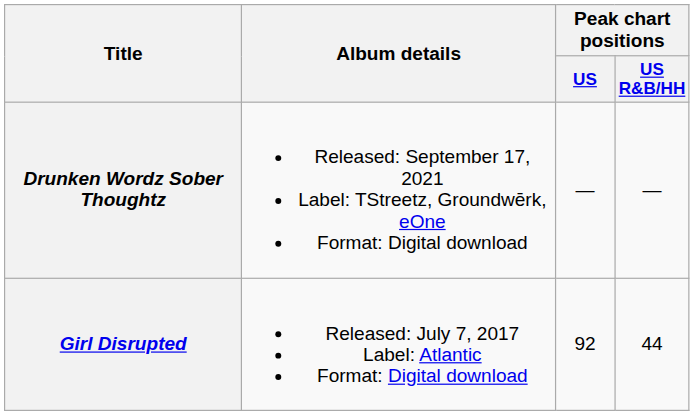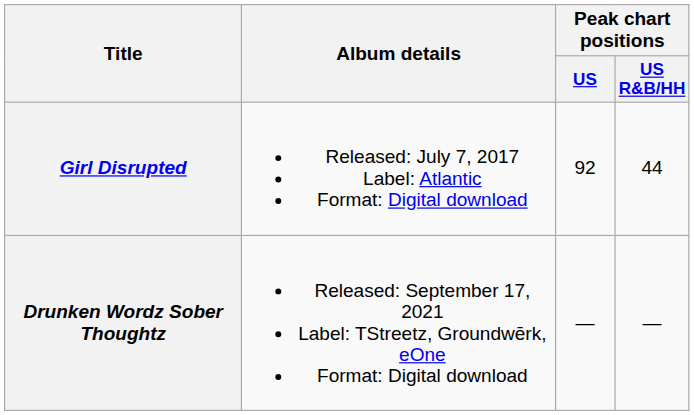 <table class="wikitable plainrowheaders" style="text-align:center;" border="1">
 <tr>
 <th scope="col" rowspan="2" style="width:12em;">Title</th>
 <th scope="col" rowspan="2" style="width:16em;">Album details</th>
 <th scope="col" colspan="2">Peak chart positions</th>
 </tr>
 <tr>
 <th scope="col" style="width:3em;font-size:90%;"><a href='#'>US</a><br></th>
 <th scope="col" style="width:3em;font-size:90%;"><a href='#'>US R&B/HH</a><br></th>
 </tr>
 <tr>
+<th scope="row"><em><a href='#'>Girl Disrupted</a></em></th>
+<td><br><ul><li>Released: July 7, 2017</li><li>Label: <a href='#'>Atlantic</a></li><li>Format: <a href='#'>Digital download</a></li></ul></td>
+<td>92</td>
+<td>44</td>
+</tr>
+<tr>
 <th scope="row"><em>Drunken Wordz Sober Thoughtz</em></th>
 <td><br><ul><li>Released: September 17, 2021</li><li>Label: TStreetz, Groundwērk, <a href='#'>eOne</a></li><li>Format: Digital download</li></ul></td>
 <td>—</td>
 <td>—</td>
 </tr>
-<tr>
-<th scope="row"><em><a href='#'>Girl Disrupted</a></em></th>
-<td><br><ul><li>Released: July 7, 2017</li><li>Label: <a href='#'>Atlantic</a></li><li>Format: <a href='#'>Digital download</a></li></ul></td>
-<td>92</td>
-<td>44</td>
-</tr>
 </table>
